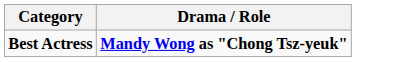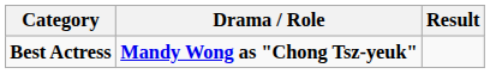 <table class="wikitable sortable">
 <tr>
 <th>Category</th>
 <th>Drama / Role</th>
+<th>Result</th>
 </tr>
 <tr>
 <td><strong> Best Actress </strong></td>
 <td><strong><a href='#'>Mandy Wong</a> as "Chong Tsz-yeuk"</strong></td>
+<td></td>
 </tr>
 </table>
